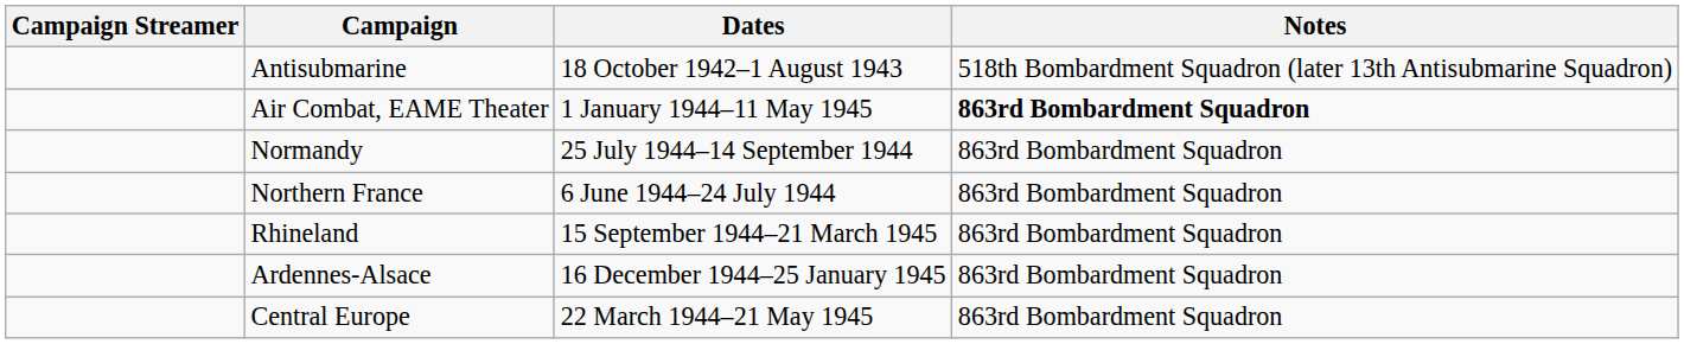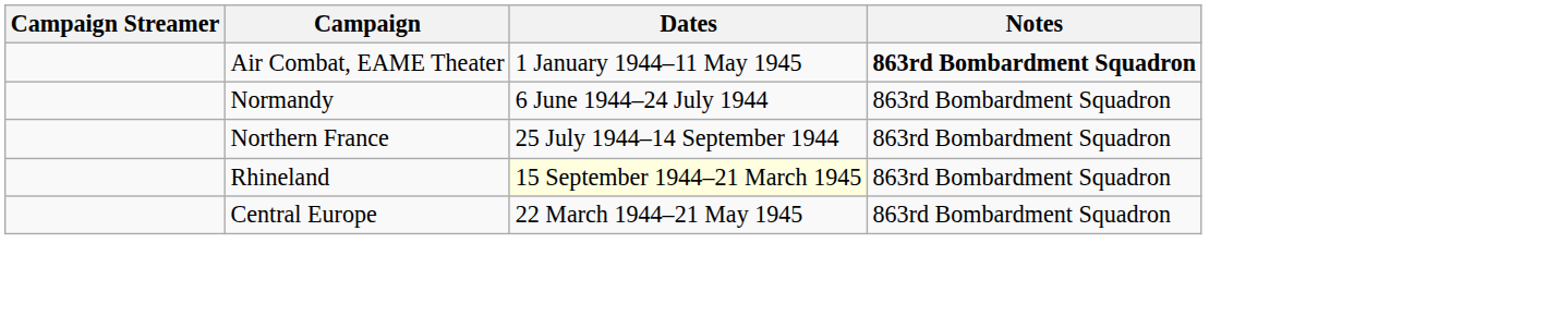 <table class="wikitable">
 <tr style="background:#efefef;">
 <th>Campaign Streamer</th>
 <th>Campaign</th>
 <th>Dates</th>
 <th>Notes</th>
-</tr>
-<tr>
-<td></td>
-<td>Antisubmarine</td>
-<td>18 October 1942–1 August 1943</td>
-<td>518th Bombardment Squadron (later 13th Antisubmarine Squadron)</td>
 </tr>
 <tr>
 <td></td>
 <td>Air Combat, EAME Theater</td>
 <td>1 January 1944–11 May 1945</td>
 <td><strong>863rd Bombardment Squadron</strong></td>
 </tr>
 <tr>
 <td></td>
 <td>Normandy</td>
+<td>6 June 1944–24 July 1944</td>
+<td>863rd Bombardment Squadron</td>
+</tr>
+<tr>
+<td></td>
+<td>Northern France</td>
 <td>25 July 1944–14 September 1944</td>
 <td>863rd Bombardment Squadron</td>
 </tr>
 <tr>
 <td></td>
-<td>Northern France</td>
-<td>6 June 1944–24 July 1944</td>
-<td>863rd Bombardment Squadron</td>
-</tr>
-<tr>
-<td></td>
 <td>Rhineland</td>
-<td>15 September 1944–21 March 1945</td>
-<td>863rd Bombardment Squadron</td>
-</tr>
-<tr>
-<td></td>
-<td>Ardennes-Alsace</td>
-<td>16 December 1944–25 January 1945</td>
+<td style="background: lightyellow;">15 September 1944–21 March 1945</td>
 <td>863rd Bombardment Squadron</td>
 </tr>
 <tr>
 <td></td>
 <td>Central Europe</td>
 <td>22 March 1944–21 May 1945</td>
 <td>863rd Bombardment Squadron</td>
 </tr>
 </table>
